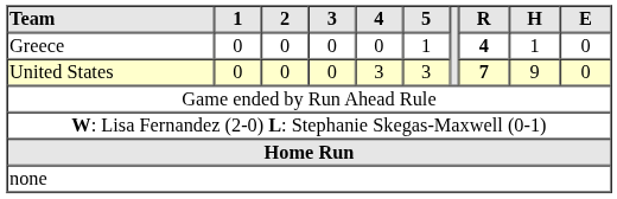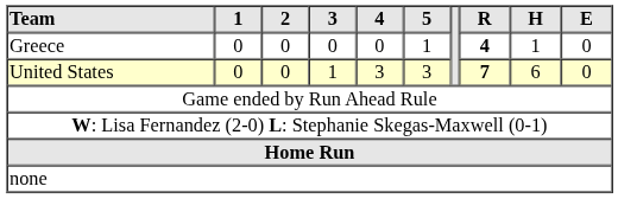 <table border=1 cellspacing=0 width=501 style="margin-left:3em;">
 <tr style="text-align:center; background-color:#e6e6e6;">
 <th align=left width=159>Team</th>
 <th width=33>1</th>
 <th width=33>2</th>
 <th width=33>3</th>
 <th width=33>4</th>
 <th width=33>5</th>
 <th rowspan="3" width=3></th>
 <th width=36>R</th>
 <th width=36>H</th>
 <th width=36>E</th>
 </tr>
 <tr style="text-align:center;">
 <td align=left> Greece</td>
 <td>0</td>
 <td>0</td>
 <td>0</td>
 <td>0</td>
 <td>1</td>
 <td><strong>4</strong></td>
 <td>1</td>
 <td>0</td>
 </tr>
 <tr style="text-align:center;" bgcolor="#ffffcc">
 <td align=left> United States</td>
 <td>0</td>
 <td>0</td>
-<td>0</td>
+<td>1</td>
 <td>3</td>
 <td>3</td>
 <td><strong>7</strong></td>
-<td>9</td>
+<td>6</td>
 <td>0</td>
 </tr>
 <tr style="text-align:center;">
 <td colspan=13>Game ended by Run Ahead Rule</td>
 </tr>
 <tr style="text-align:center;">
 <td colspan=13><strong>W</strong>: Lisa Fernandez (2-0) <strong>L</strong>: Stephanie Skegas-Maxwell (0-1)</td>
 </tr>
 <tr style="text-align:center; background-color:#e6e6e6;">
 <th colspan=13>Home Run</th>
 </tr>
 <tr style="text-align:left;">
 <td colspan=13>none</td>
 </tr>
 </table>
